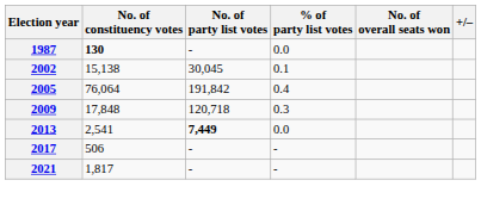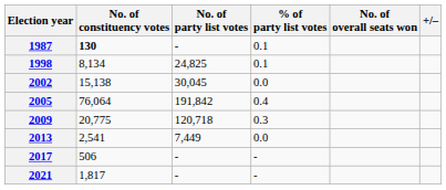 <table class=wikitable>
 <tr>
 <th>Election year</th>
 <th>No. of<br>constituency votes</th>
 <th>No. of<br>party list votes</th>
 <th>% of<br>party list votes</th>
 <th>No. of<br>overall seats won</th>
 <th>+/–</th>
 </tr>
 <tr>
 <th><a href='#'>1987</a></th>
 <td><strong>130</strong></td>
 <td>-</td>
-<td>0.0</td>
+<td>0.1</td>
+<td></td>
+<td></td>
+</tr>
+<tr>
+<th><a href='#'>1998</a></th>
+<td>8,134</td>
+<td>24,825</td>
+<td>0.1</td>
 <td></td>
 <td></td>
 </tr>
 <tr>
 <th><a href='#'>2002</a></th>
 <td>15,138</td>
 <td>30,045</td>
-<td>0.1</td>
+<td>0.0</td>
 <td></td>
 <td></td>
 </tr>
 <tr>
 <th><a href='#'>2005</a></th>
 <td>76,064</td>
 <td>191,842</td>
 <td>0.4</td>
 <td></td>
 <td></td>
 </tr>
 <tr>
 <th><a href='#'>2009</a></th>
-<td>17,848</td>
+<td>20,775</td>
 <td>120,718</td>
 <td>0.3</td>
 <td></td>
 <td></td>
 </tr>
 <tr>
 <th><a href='#'>2013</a></th>
 <td>2,541</td>
-<td><strong>7,449</strong></td>
+<td>7,449</td>
 <td>0.0</td>
 <td></td>
 <td></td>
 </tr>
 <tr>
 <th><a href='#'>2017</a></th>
 <td>506</td>
 <td>-</td>
 <td>-</td>
 <td></td>
 <td></td>
 </tr>
 <tr>
 <th><a href='#'>2021</a></th>
 <td>1,817</td>
 <td>-</td>
 <td>-</td>
 <td></td>
 <td></td>
 </tr>
 </table>
